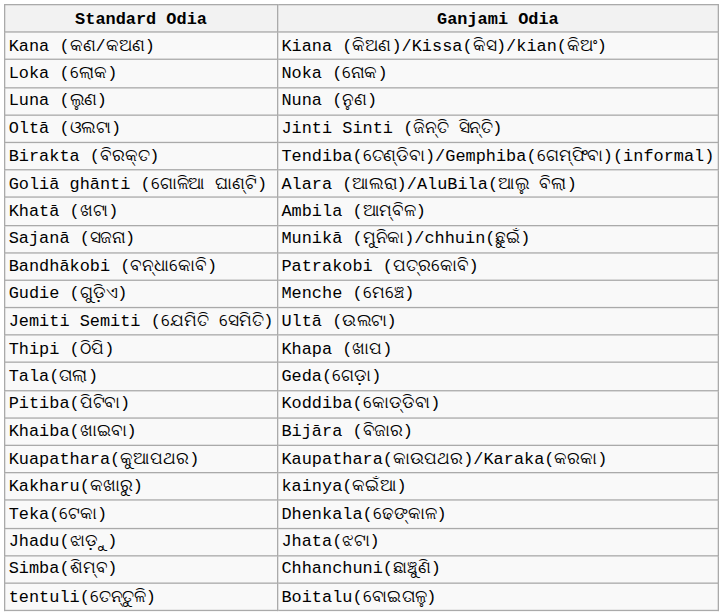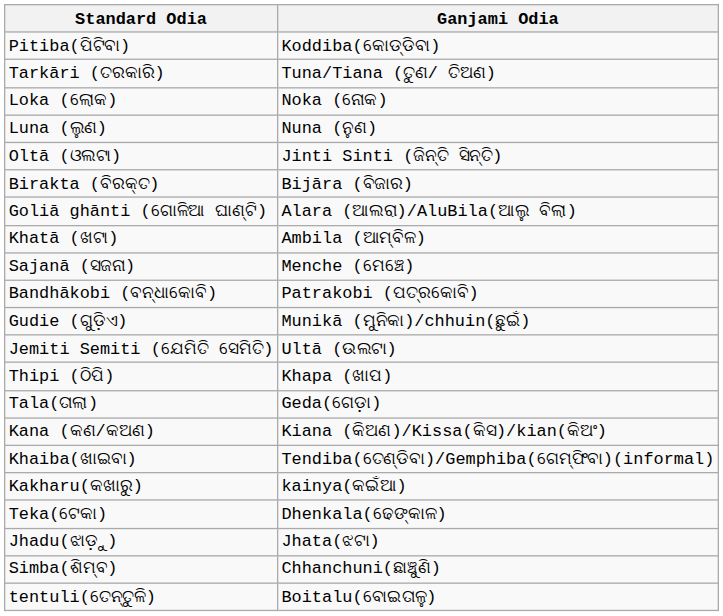 <table class="wikitable">
 <tr>
 <th>Standard Odia</th>
 <th>Ganjami Odia</th>
 </tr>
 <tr>
-<td>Kana (କଣ/କଅଣ)</td>
-<td>Kiana (କିଅଣ)/Kissa(କିସ)/kian(କିଅଂ)</td>
+<td>Pitiba(ପିଟିବା)</td>
+<td>Koddiba(କୋଡ୍ଡିବା)</td>
+</tr>
+<tr>
+<td>Tarkāri (ତରକାରି)</td>
+<td>Tuna/Tiana (ତୁଣ/ ତିଅଣ)</td>
 </tr>
 <tr>
 <td>Loka (ଲୋକ)</td>
 <td>Noka (ନୋକ)</td>
 </tr>
 <tr>
 <td>Luna (ଲୁଣ)</td>
 <td>Nuna (ନୁଣ)</td>
 </tr>
 <tr>
 <td>Oltā (ଓଲଟା)</td>
 <td>Jinti Sinti (ଜିନ୍ତି ସିନ୍ତି)</td>
 </tr>
 <tr>
 <td>Birakta (ବିରକ୍ତ)</td>
-<td>Tendiba(ତେଣ୍ଡିବା)/Gemphiba(ଗେମ୍ଫିବା)(informal)</td>
+<td>Bijāra (ବିଜାର)</td>
 </tr>
 <tr>
 <td>Goliā ghānti (ଗୋଳିଆ ଘାଣ୍ଟି)</td>
 <td>Alara (ଆଲରା)/AluBila(ଆଲୁ ବିଲା)</td>
 </tr>
 <tr>
 <td>Khatā (ଖଟା)</td>
 <td>Ambila (ଆମ୍ବିଳ)</td>
 </tr>
 <tr>
 <td>Sajanā (ସଜନା)</td>
-<td>Munikā (ମୁନିକା)/chhuin(ଛୁଇଁ)</td>
+<td>Menche (ମେଞ୍ଚେ)</td>
 </tr>
 <tr>
 <td>Bandhākobi (ବନ୍ଧାକୋବି)</td>
 <td>Patrakobi (ପତ୍ରକୋବି)</td>
 </tr>
 <tr>
 <td>Gudie (ଗୁଡ଼ିଏ)</td>
-<td>Menche (ମେଞ୍ଚେ)</td>
+<td>Munikā (ମୁନିକା)/chhuin(ଛୁଇଁ)</td>
 </tr>
 <tr>
 <td>Jemiti Semiti (ଯେମିତି ସେମିତି)</td>
 <td>Ultā (ଉଲଟା)</td>
 </tr>
 <tr>
 <td>Thipi (ଠିପି)</td>
 <td>Khapa (ଖାପ)</td>
 </tr>
 <tr>
 <td>Tala(ତାଲା)</td>
 <td>Geda(ଗେଡ଼ା)</td>
 </tr>
 <tr>
-<td>Pitiba(ପିଟିବା)</td>
-<td>Koddiba(କୋଡ୍ଡିବା)</td>
+<td>Kana (କଣ/କଅଣ)</td>
+<td>Kiana (କିଅଣ)/Kissa(କିସ)/kian(କିଅଂ)</td>
 </tr>
 <tr>
 <td>Khaiba(ଖାଇବା)</td>
-<td>Bijāra (ବିଜାର)</td>
-</tr>
-<tr>
-<td>Kuapathara(କୁଆପଥର)</td>
-<td>Kaupathara(କାଉପଥର)/Karaka(କରକା)</td>
+<td>Tendiba(ତେଣ୍ଡିବା)/Gemphiba(ଗେମ୍ଫିବା)(informal)</td>
 </tr>
 <tr>
 <td>Kakharu(କଖାରୁ)</td>
 <td>kainya(କଇଁଆ)</td>
 </tr>
 <tr>
 <td>Teka(ଟେକା)</td>
 <td>Dhenkala(ଢେଙ୍କାଳ)</td>
 </tr>
 <tr>
 <td>Jhadu(ଝାଡ଼ୁ)</td>
 <td>Jhata(ଝଟା)</td>
 </tr>
 <tr>
 <td>Simba(ଶିମ୍ବ)</td>
 <td>Chhanchuni(ଛାଞ୍ଚୁଣି)</td>
 </tr>
 <tr>
 <td>tentuli(ତେନ୍ତୁଳି)</td>
 <td>Boitalu(ବୋଇତାଳୁ)</td>
 </tr>
 </table>
